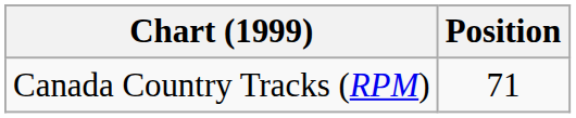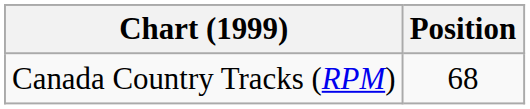 <table class="wikitable sortable">
 <tr>
 <th scope="col">Chart (1999)</th>
 <th scope="col">Position</th>
 </tr>
 <tr>
 <td>Canada Country Tracks (<em><a href='#'>RPM</a></em>)</td>
-<td align="center">71</td>
+<td align="center">68</td>
 </tr>
 </table>
